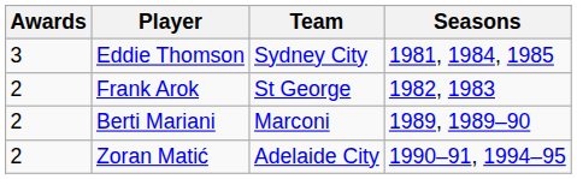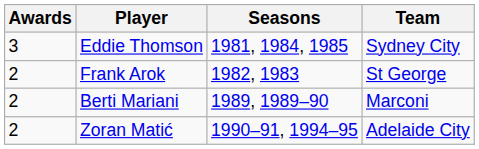 <table class="wikitable">
 <tr>
 <th>Awards</th>
 <th>Player</th>
+<th>Seasons</th>
 <th>Team</th>
-<th>Seasons</th>
 </tr>
 <tr>
 <td>3</td>
 <td> <a href='#'>Eddie Thomson</a></td>
+<td><a href='#'>1981</a>, <a href='#'>1984</a>, <a href='#'>1985</a></td>
 <td><a href='#'>Sydney City</a></td>
-<td><a href='#'>1981</a>, <a href='#'>1984</a>, <a href='#'>1985</a></td>
 </tr>
 <tr>
 <td>2</td>
 <td> <a href='#'>Frank Arok</a></td>
+<td><a href='#'>1982</a>, <a href='#'>1983</a></td>
 <td><a href='#'>St George</a></td>
-<td><a href='#'>1982</a>, <a href='#'>1983</a></td>
 </tr>
 <tr>
 <td>2</td>
 <td> <a href='#'>Berti Mariani</a></td>
+<td><a href='#'>1989</a>, <a href='#'>1989–90</a></td>
 <td><a href='#'>Marconi</a></td>
-<td><a href='#'>1989</a>, <a href='#'>1989–90</a></td>
 </tr>
 <tr>
 <td>2</td>
 <td> <a href='#'>Zoran Matić</a></td>
+<td><a href='#'>1990–91</a>, <a href='#'>1994–95</a></td>
 <td><a href='#'>Adelaide City</a></td>
-<td><a href='#'>1990–91</a>, <a href='#'>1994–95</a></td>
 </tr>
 </table>
